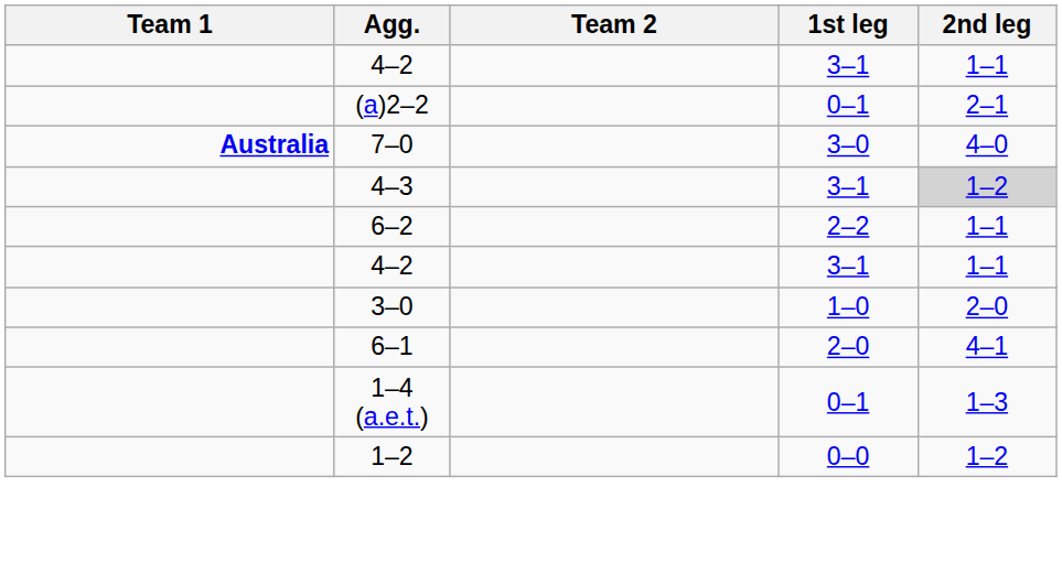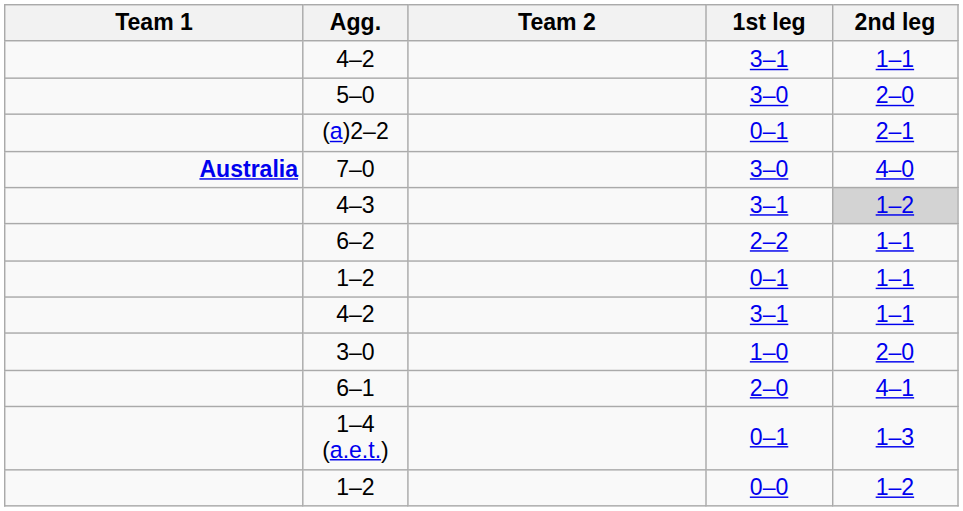 <table class="wikitable" style="text-align:center">
 <tr>
 <th width=200>Team 1</th>
 <th width=65>Agg.</th>
 <th width=200>Team 2</th>
 <th width=80>1st leg</th>
 <th width=80>2nd leg</th>
 </tr>
 <tr>
 <td align=right><strong></strong></td>
 <td>4–2</td>
 <td align=left></td>
 <td><a href='#'>3–1</a></td>
 <td><a href='#'>1–1</a></td>
+</tr>
+<tr>
+<td align=right><strong></strong></td>
+<td>5–0</td>
+<td align=left></td>
+<td><a href='#'>3–0</a></td>
+<td><a href='#'>2–0</a></td>
 </tr>
 <tr>
 <td align=right><strong></strong></td>
 <td>(<a href='#'>a</a>)2–2</td>
 <td align=left></td>
 <td><a href='#'>0–1</a></td>
 <td><a href='#'>2–1</a></td>
 </tr>
 <tr>
 <td align=right><strong><a href='#'>Australia</a> </strong></td>
 <td>7–0</td>
 <td align=left></td>
 <td><a href='#'>3–0</a></td>
 <td><a href='#'>4–0</a></td>
 </tr>
 <tr>
 <td align=right><strong></strong></td>
 <td>4–3</td>
 <td align=left></td>
 <td><a href='#'>3–1</a></td>
 <td style="background: lightgrey;"><a href='#'>1–2</a></td>
 </tr>
 <tr>
 <td align=right><strong></strong></td>
 <td>6–2</td>
 <td align=left></td>
 <td><a href='#'>2–2</a></td>
+<td><a href='#'>1–1</a></td>
+</tr>
+<tr>
+<td align=right></td>
+<td>1–2</td>
+<td align=left><strong></strong></td>
+<td><a href='#'>0–1</a></td>
 <td><a href='#'>1–1</a></td>
 </tr>
 <tr>
 <td align=right><strong></strong></td>
 <td>4–2</td>
 <td align=left></td>
 <td><a href='#'>3–1</a></td>
 <td><a href='#'>1–1</a></td>
 </tr>
 <tr>
 <td align=right><strong></strong></td>
 <td>3–0</td>
 <td align=left></td>
 <td><a href='#'>1–0</a></td>
 <td><a href='#'>2–0</a></td>
 </tr>
 <tr>
 <td align=right><strong></strong></td>
 <td>6–1</td>
 <td align=left></td>
 <td><a href='#'>2–0</a></td>
 <td><a href='#'>4–1</a></td>
 </tr>
 <tr>
 <td align=right></td>
 <td>1–4 (<a href='#'>a.e.t.</a>)</td>
 <td align=left><strong></strong></td>
 <td><a href='#'>0–1</a></td>
 <td><a href='#'>1–3</a></td>
 </tr>
 <tr>
 <td align=right></td>
 <td>1–2</td>
 <td align=left><strong></strong></td>
 <td><a href='#'>0–0</a></td>
 <td><a href='#'>1–2</a></td>
 </tr>
 </table>
